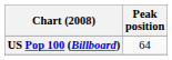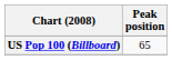 <table class="wikitable sortable plainrowheaders" style="text-align:center;">
 <tr>
 <th scope="col">Chart (2008)</th>
 <th scope="col">Peak<br>position</th>
 </tr>
 <tr>
 </tr>
 <tr>
 </tr>
 <tr>
 </tr>
 <tr>
 </tr>
 <tr>
 <th scope="row">US <a href='#'>Pop 100</a> (<a href='#'><em>Billboard</em></a>)</th>
-<td>64</td>
+<td>65</td>
 </tr>
 <tr>
 </tr>
 </table>
